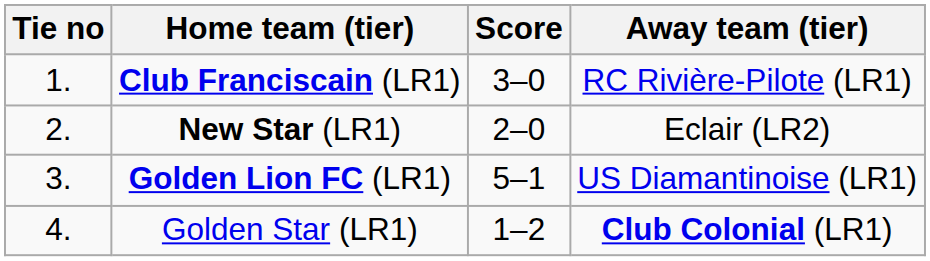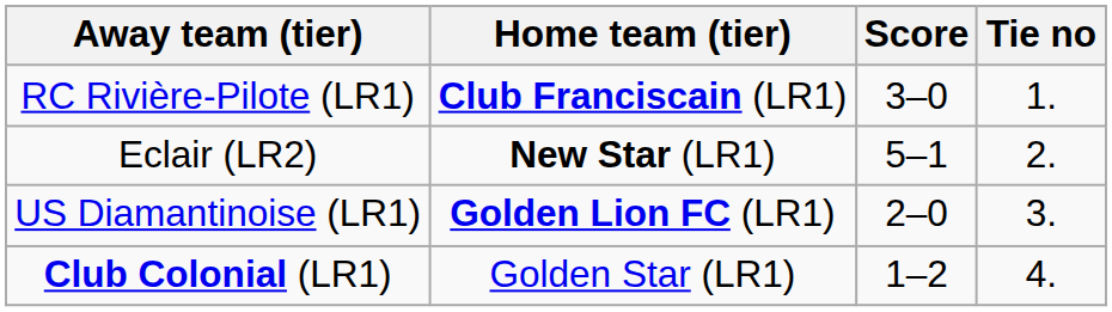 <table class="wikitable" style="text-align: center">
 <tr>
-<th>Tie no</th>
+<th>Away team (tier)</th>
 <th>Home team (tier)</th>
 <th>Score</th>
-<th>Away team (tier)</th>
+<th>Tie no</th>
 </tr>
 <tr>
-<td>1.</td>
+<td><a href='#'>RC Rivière-Pilote</a> (LR1) </td>
 <td> <strong><a href='#'>Club Franciscain</a></strong> (LR1)</td>
 <td>3–0</td>
-<td><a href='#'>RC Rivière-Pilote</a> (LR1) </td>
+<td>1.</td>
 </tr>
 <tr>
+<td>Eclair (LR2) </td>
+<td> <strong>New Star</strong> (LR1)</td>
+<td>5–1</td>
 <td>2.</td>
-<td> <strong>New Star</strong> (LR1)</td>
-<td>2–0</td>
-<td>Eclair (LR2) </td>
 </tr>
 <tr>
+<td><a href='#'>US Diamantinoise</a> (LR1) </td>
+<td> <strong><a href='#'>Golden Lion FC</a></strong> (LR1)</td>
+<td>2–0</td>
 <td>3.</td>
-<td> <strong><a href='#'>Golden Lion FC</a></strong> (LR1)</td>
-<td>5–1</td>
-<td><a href='#'>US Diamantinoise</a> (LR1) </td>
 </tr>
 <tr>
-<td>4.</td>
+<td><strong><a href='#'>Club Colonial</a></strong> (LR1) </td>
 <td> <a href='#'>Golden Star</a> (LR1)</td>
 <td>1–2 </td>
-<td><strong><a href='#'>Club Colonial</a></strong> (LR1) </td>
+<td>4.</td>
 </tr>
 </table>
